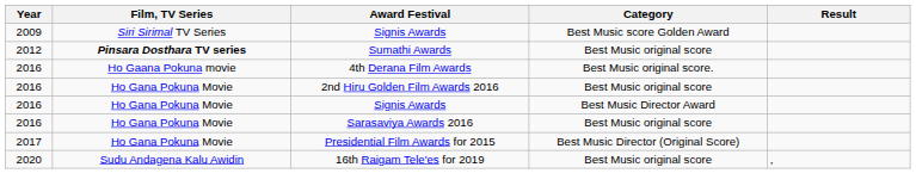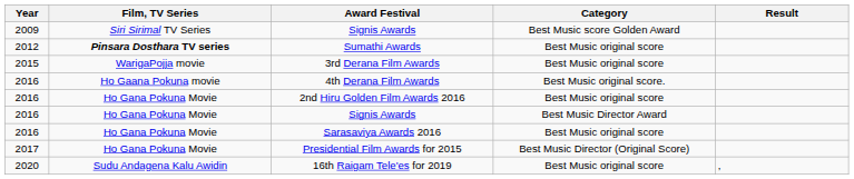 <table class="wikitable" style="width:100%;">
 <tr>
 <th width=5%>Year</th>
 <th style="width:25%;">Film, TV Series</th>
 <th style="width:25%;">Award Festival</th>
 <th style="width:25%;">Category</th>
 <th style="width:15%;">Result</th>
 </tr>
 <tr>
 <td style="text-align:center;">2009</td>
 <td style="text-align:center;"><em><a href='#'>Siri Sirimal</a></em> TV Series</td>
 <td style="text-align:center;"><a href='#'>Signis Awards</a></td>
 <td style="text-align:center;">Best Music score Golden Award</td>
 <td></td>
 </tr>
 <tr>
 <td style="text-align:center;">2012</td>
 <td style="text-align:center;"><strong><em>Pinsara Dosthara</em> TV series</strong></td>
 <td style="text-align:center;"><a href='#'>Sumathi Awards</a></td>
+<td style="text-align:center;">Best Music original score</td>
+<td></td>
+</tr>
+<tr>
+<td style="text-align:center;">2015</td>
+<td style="text-align:center;"><a href='#'>WarigaPojja</a> movie</td>
+<td style="text-align:center;">3rd <a href='#'>Derana Film Awards</a></td>
 <td style="text-align:center;">Best Music original score</td>
 <td></td>
 </tr>
 <tr>
 <td style="text-align:center;">2016</td>
 <td style="text-align:center;"><a href='#'>Ho Gaana Pokuna</a> movie</td>
 <td style="text-align:center;">4th <a href='#'>Derana Film Awards</a></td>
 <td style="text-align:center;">Best Music original score.</td>
 <td></td>
 </tr>
 <tr>
 <td style="text-align:center;">2016</td>
 <td style="text-align:center;"><a href='#'>Ho Gana Pokuna</a> Movie</td>
 <td style="text-align:center;">2nd <a href='#'>Hiru Golden Film Awards</a> 2016</td>
 <td style="text-align:center;">Best Music original score</td>
 <td></td>
 </tr>
 <tr>
 <td style="text-align:center;">2016</td>
 <td style="text-align:center;"><a href='#'>Ho Gana Pokuna</a> Movie</td>
 <td style="text-align:center;"><a href='#'>Signis Awards</a></td>
 <td style="text-align:center;">Best Music Director Award</td>
 <td></td>
 </tr>
 <tr>
 <td style="text-align:center;">2016</td>
 <td style="text-align:center;"><a href='#'>Ho Gana Pokuna</a> Movie</td>
 <td style="text-align:center;"><a href='#'>Sarasaviya Awards</a> 2016</td>
 <td style="text-align:center;">Best Music original score</td>
 <td></td>
 </tr>
 <tr>
 <td style="text-align:center;">2017</td>
 <td style="text-align:center;"><a href='#'>Ho Gana Pokuna</a> Movie</td>
 <td style="text-align:center;"><a href='#'>Presidential Film Awards</a> for 2015</td>
 <td style="text-align:center;">Best Music Director (Original Score)</td>
 <td></td>
 </tr>
 <tr>
 <td style="text-align:center;">2020</td>
 <td style="text-align:center;"><a href='#'>Sudu Andagena Kalu Awidin</a></td>
 <td style="text-align:center;">16th <a href='#'>Raigam Tele'es</a> for 2019</td>
 <td style="text-align:center;">Best Music original score</td>
 <td>,</td>
 </tr>
 </table>
